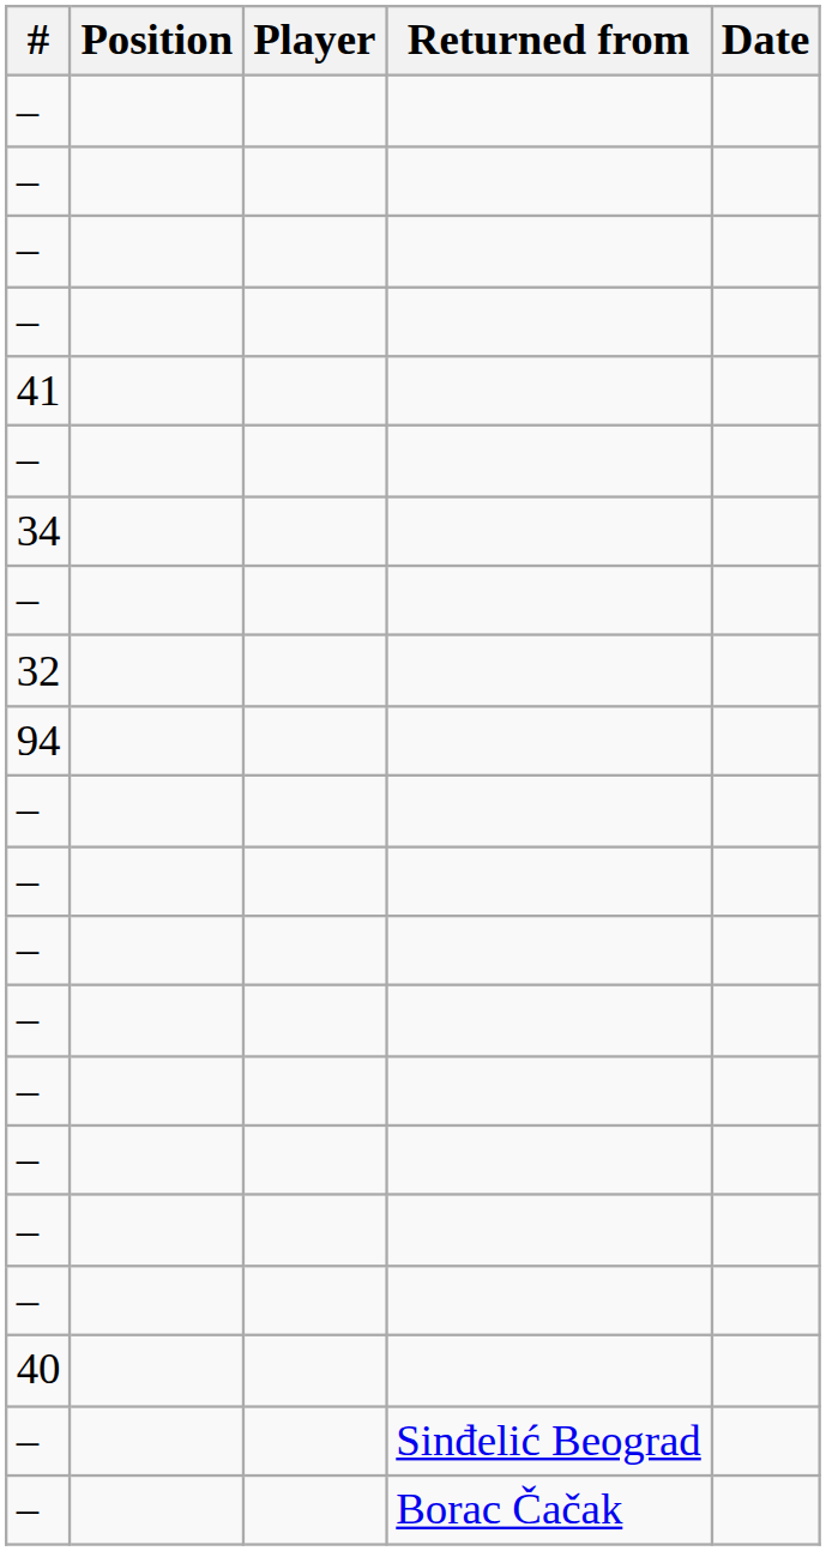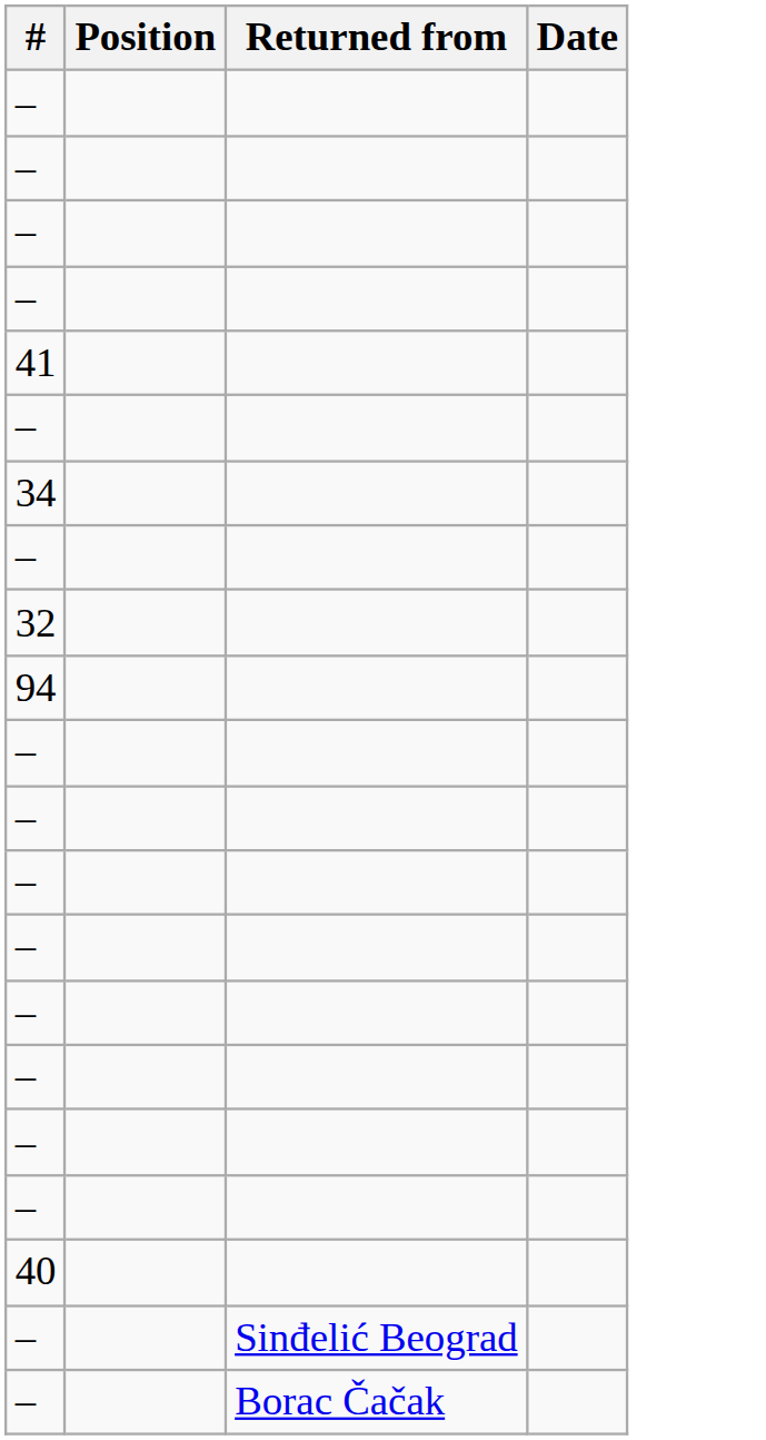 <table class="wikitable sortable" text-align:center; font-size:95%; text-align:left;">
 <tr>
 <th>#</th>
 <th>Position</th>
-<th>Player</th>
 <th>Returned from</th>
 <th>Date</th>
 </tr>
 <tr>
 <td>–</td>
-<td></td>
 <td></td>
 <td></td>
 <td></td>
 </tr>
 <tr>
 <td>–</td>
 <td></td>
 <td></td>
 <td></td>
-<td></td>
 </tr>
 <tr>
 <td>–</td>
-<td></td>
 <td></td>
 <td></td>
 <td></td>
 </tr>
 <tr>
 <td>–</td>
 <td></td>
 <td></td>
 <td></td>
-<td></td>
 </tr>
 <tr>
 <td>41</td>
-<td></td>
 <td></td>
 <td></td>
 <td></td>
 </tr>
 <tr>
 <td>–</td>
 <td></td>
 <td></td>
 <td></td>
-<td></td>
 </tr>
 <tr>
 <td>34</td>
-<td></td>
 <td></td>
 <td></td>
 <td></td>
 </tr>
 <tr>
 <td>–</td>
 <td></td>
 <td></td>
 <td></td>
-<td></td>
 </tr>
 <tr>
 <td>32</td>
-<td></td>
 <td></td>
 <td></td>
 <td></td>
 </tr>
 <tr>
 <td>94</td>
 <td></td>
 <td></td>
 <td></td>
-<td></td>
 </tr>
 <tr>
 <td>–</td>
-<td></td>
 <td></td>
 <td></td>
 <td></td>
 </tr>
 <tr>
 <td>–</td>
 <td></td>
 <td></td>
 <td></td>
-<td></td>
 </tr>
 <tr>
 <td>–</td>
-<td></td>
 <td></td>
 <td></td>
 <td></td>
 </tr>
 <tr>
 <td>–</td>
 <td></td>
 <td></td>
 <td></td>
-<td></td>
 </tr>
 <tr>
 <td>–</td>
-<td></td>
 <td></td>
 <td></td>
 <td></td>
 </tr>
 <tr>
 <td>–</td>
 <td></td>
 <td></td>
 <td></td>
-<td></td>
 </tr>
 <tr>
 <td>–</td>
-<td></td>
 <td></td>
 <td></td>
 <td></td>
 </tr>
 <tr>
 <td>–</td>
 <td></td>
 <td></td>
 <td></td>
-<td></td>
 </tr>
 <tr>
 <td>40</td>
-<td></td>
 <td></td>
 <td></td>
 <td></td>
 </tr>
 <tr>
 <td>–</td>
 <td></td>
-<td></td>
 <td> <a href='#'>Sinđelić Beograd</a></td>
 <td></td>
 </tr>
 <tr>
 <td>–</td>
 <td></td>
-<td></td>
 <td> <a href='#'>Borac Čačak</a></td>
 <td></td>
 </tr>
 </table>
